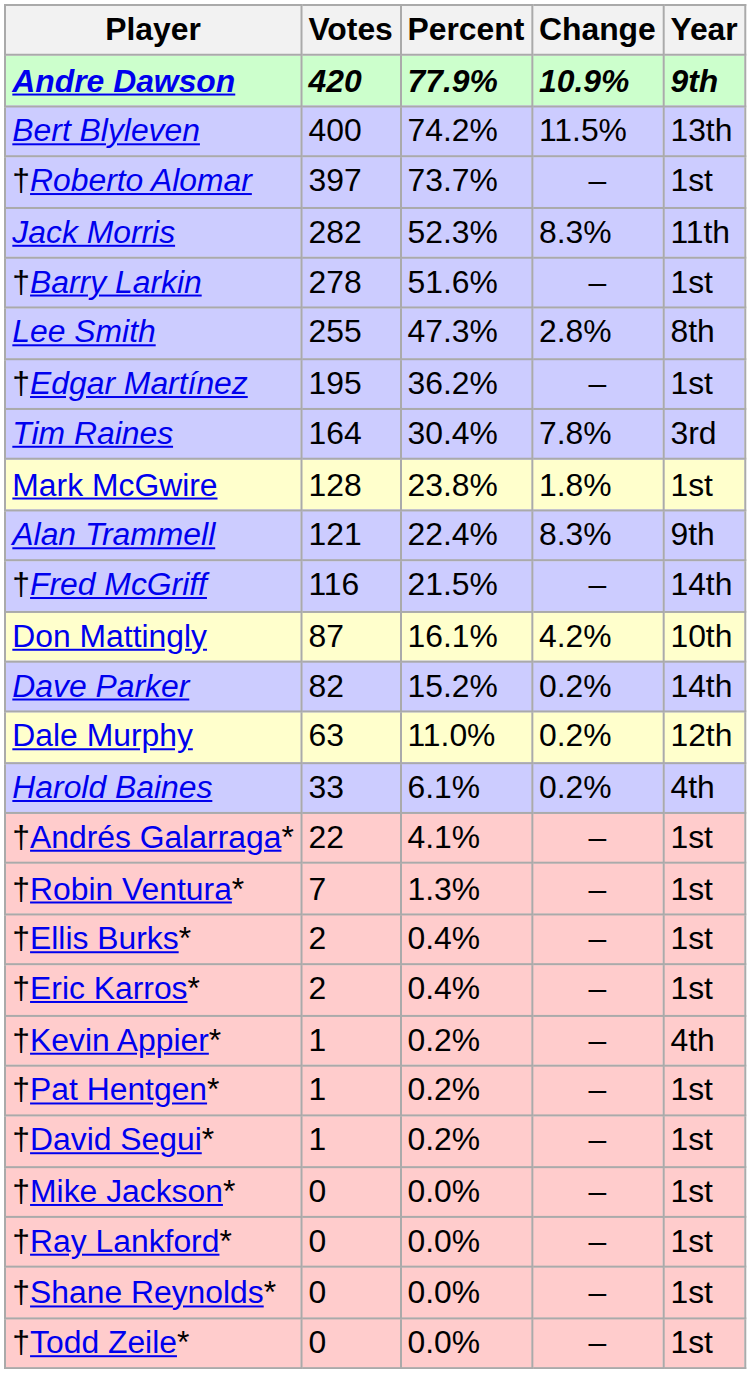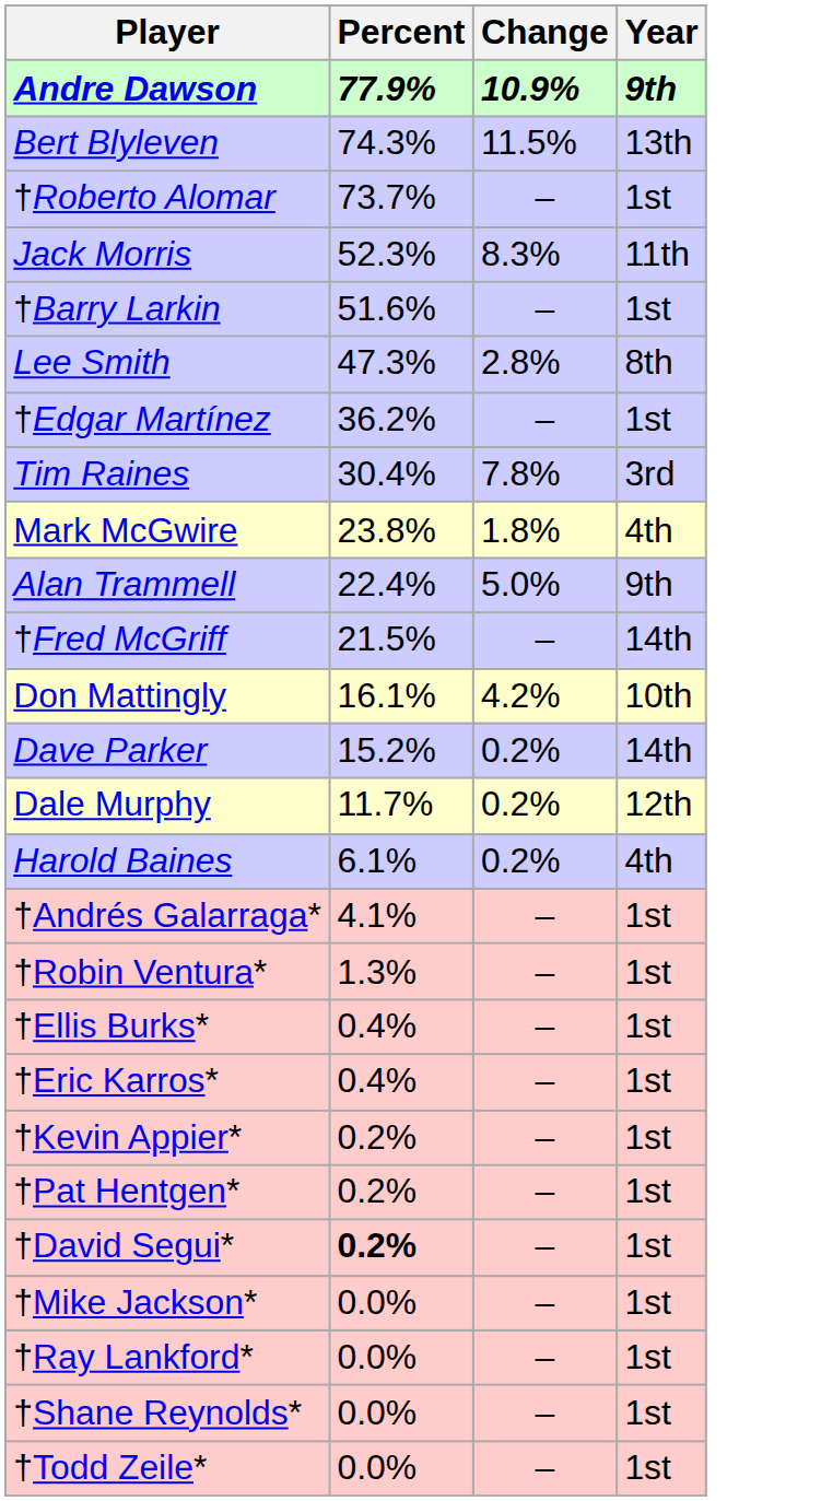 <table class="wikitable sortable">
 <tr>
 <th>Player</th>
-<th>Votes</th>
 <th>Percent</th>
 <th>Change</th>
 <th>Year</th>
 </tr>
 <tr bgcolor="#ccffcc">
 <td><strong><em><a href='#'>Andre Dawson</a></em></strong></td>
-<td><strong><em>420</em></strong></td>
 <td><strong><em>77.9%</em></strong></td>
 <td><strong><em>10.9%</em></strong></td>
 <td><strong><em>9th</em></strong></td>
 </tr>
 <tr bgcolor="#ccccff">
 <td><em><a href='#'>Bert Blyleven</a></em></td>
-<td>400</td>
-<td>74.2%</td>
+<td>74.3%</td>
 <td>11.5%</td>
 <td>13th</td>
 </tr>
 <tr bgcolor="#ccccff">
 <td>†<em><a href='#'>Roberto Alomar</a></em></td>
-<td>397</td>
 <td>73.7%</td>
 <td align=center>–</td>
 <td>1st</td>
 </tr>
 <tr bgcolor="#ccccff">
 <td><em><a href='#'>Jack Morris</a></em></td>
-<td>282</td>
 <td>52.3%</td>
 <td>8.3%</td>
 <td>11th</td>
 </tr>
 <tr bgcolor="#ccccff">
 <td>†<em><a href='#'>Barry Larkin</a></em></td>
-<td>278</td>
 <td>51.6%</td>
 <td align=center>–</td>
 <td>1st</td>
 </tr>
 <tr bgcolor="#ccccff">
 <td><em><a href='#'>Lee Smith</a></em></td>
-<td>255</td>
 <td>47.3%</td>
 <td>2.8%</td>
 <td>8th</td>
 </tr>
 <tr bgcolor="#ccccff">
 <td>†<em><a href='#'>Edgar Martínez</a></em></td>
-<td>195</td>
 <td>36.2%</td>
 <td align=center>–</td>
 <td>1st</td>
 </tr>
 <tr bgcolor="#ccccff">
 <td><em><a href='#'>Tim Raines</a></em></td>
-<td>164</td>
 <td>30.4%</td>
 <td>7.8%</td>
 <td>3rd</td>
 </tr>
 <tr bgcolor="#ffffcc">
 <td><a href='#'>Mark McGwire</a></td>
-<td>128</td>
 <td>23.8%</td>
 <td>1.8%</td>
-<td>1st</td>
+<td>4th</td>
 </tr>
 <tr bgcolor="#ccccff">
 <td><em><a href='#'>Alan Trammell</a></em></td>
-<td>121</td>
 <td>22.4%</td>
-<td>8.3%</td>
+<td>5.0%</td>
 <td>9th</td>
 </tr>
 <tr bgcolor="#ccccff">
 <td>†<em><a href='#'>Fred McGriff</a></em></td>
-<td>116</td>
 <td>21.5%</td>
 <td align=center>–</td>
 <td>14th</td>
 </tr>
 <tr bgcolor="#ffffcc">
 <td><a href='#'>Don Mattingly</a></td>
-<td>87</td>
 <td>16.1%</td>
 <td>4.2%</td>
 <td>10th</td>
 </tr>
 <tr bgcolor="#ccccff">
 <td><em><a href='#'>Dave Parker</a></em></td>
-<td>82</td>
 <td>15.2%</td>
 <td>0.2%</td>
 <td>14th</td>
 </tr>
 <tr bgcolor="#ffffcc">
 <td><a href='#'>Dale Murphy</a></td>
-<td>63</td>
-<td>11.0%</td>
+<td>11.7%</td>
 <td>0.2%</td>
 <td>12th</td>
 </tr>
 <tr bgcolor="#ccccff">
 <td><em><a href='#'>Harold Baines</a></em></td>
-<td>33</td>
 <td>6.1%</td>
 <td>0.2%</td>
 <td>4th</td>
 </tr>
 <tr bgcolor="#ffcccc">
 <td>†<a href='#'>Andrés Galarraga</a>*</td>
-<td>22</td>
 <td>4.1%</td>
 <td align=center>–</td>
 <td>1st</td>
 </tr>
 <tr bgcolor="#ffcccc">
 <td>†<a href='#'>Robin Ventura</a>*</td>
-<td>7</td>
 <td>1.3%</td>
 <td align=center>–</td>
 <td>1st</td>
 </tr>
 <tr bgcolor="#ffcccc">
 <td>†<a href='#'>Ellis Burks</a>*</td>
-<td>2</td>
 <td>0.4%</td>
 <td align=center>–</td>
 <td>1st</td>
 </tr>
 <tr bgcolor="#ffcccc">
 <td>†<a href='#'>Eric Karros</a>*</td>
-<td>2</td>
 <td>0.4%</td>
 <td align=center>–</td>
 <td>1st</td>
 </tr>
 <tr bgcolor="#ffcccc">
 <td>†<a href='#'>Kevin Appier</a>*</td>
-<td>1</td>
 <td>0.2%</td>
 <td align=center>–</td>
-<td>4th</td>
+<td>1st</td>
 </tr>
 <tr bgcolor="#ffcccc">
 <td>†<a href='#'>Pat Hentgen</a>*</td>
-<td>1</td>
 <td>0.2%</td>
 <td align=center>–</td>
 <td>1st</td>
 </tr>
 <tr bgcolor="#ffcccc">
 <td>†<a href='#'>David Segui</a>*</td>
-<td>1</td>
-<td>0.2%</td>
+<td><strong>0.2%</strong></td>
 <td align=center>–</td>
 <td>1st</td>
 </tr>
 <tr bgcolor="#ffcccc">
 <td>†<a href='#'>Mike Jackson</a>*</td>
-<td>0</td>
 <td>0.0%</td>
 <td align=center>–</td>
 <td>1st</td>
 </tr>
 <tr bgcolor="#ffcccc">
 <td>†<a href='#'>Ray Lankford</a>*</td>
-<td>0</td>
 <td>0.0%</td>
 <td align=center>–</td>
 <td>1st</td>
 </tr>
 <tr bgcolor="#ffcccc">
 <td>†<a href='#'>Shane Reynolds</a>*</td>
-<td>0</td>
 <td>0.0%</td>
 <td align=center>–</td>
 <td>1st</td>
 </tr>
 <tr bgcolor="#ffcccc">
 <td>†<a href='#'>Todd Zeile</a>*</td>
-<td>0</td>
 <td>0.0%</td>
 <td align=center>–</td>
 <td>1st</td>
 </tr>
 </table>
